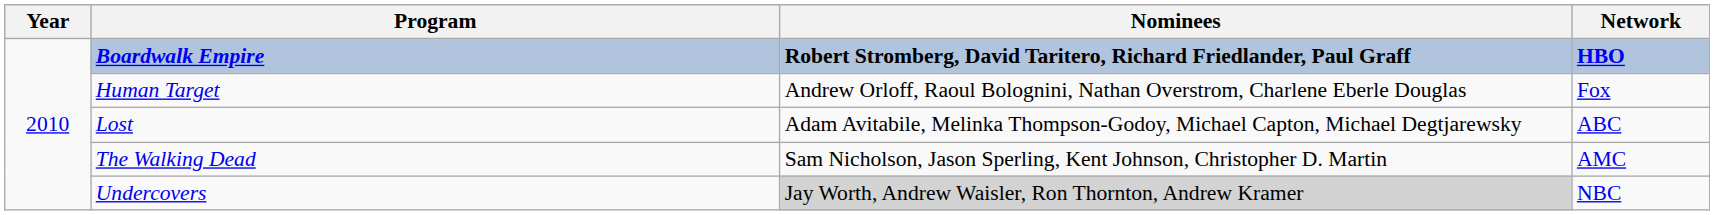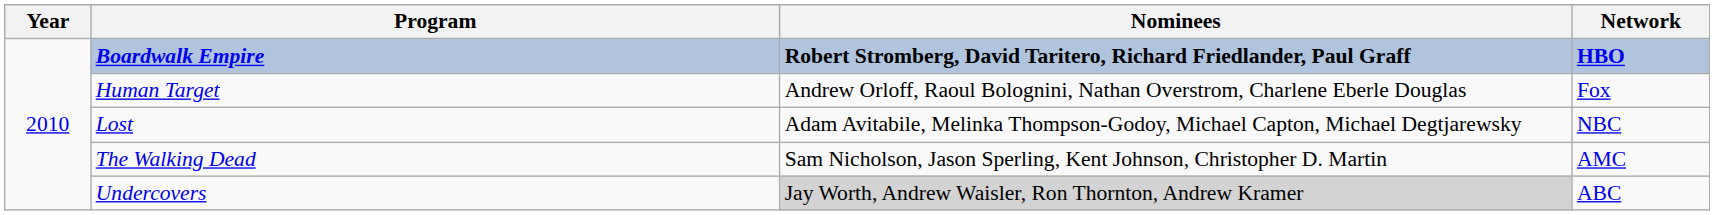 <table class="wikitable" style="width:100%">
 <tr bgcolor="#bebebe">
 <th width="5%">Year</th>
 <th width="40%">Program</th>
 <th width="46%">Nominees</th>
 <th width="8%">Network</th>
 </tr>
 <tr>
 <td rowspan="5" style="text-align:center;"><a href='#'>2010</a><br></td>
 <td style="background:#B0C4DE;"><strong><em><a href='#'>Boardwalk Empire</a></em></strong></td>
 <td style="background:#B0C4DE;"><strong>Robert Stromberg, David Taritero, Richard Friedlander, Paul Graff</strong></td>
 <td style="background:#B0C4DE;"><strong><a href='#'>HBO</a></strong></td>
 </tr>
 <tr>
 <td><em><a href='#'>Human Target</a></em></td>
 <td>Andrew Orloff, Raoul Bolognini, Nathan Overstrom, Charlene Eberle Douglas</td>
 <td><a href='#'>Fox</a></td>
 </tr>
 <tr>
 <td><em><a href='#'>Lost</a></em></td>
 <td>Adam Avitabile, Melinka Thompson-Godoy, Michael Capton, Michael Degtjarewsky</td>
-<td><a href='#'>ABC</a></td>
+<td><a href='#'>NBC</a></td>
 </tr>
 <tr>
 <td><em><a href='#'>The Walking Dead</a></em></td>
 <td>Sam Nicholson, Jason Sperling, Kent Johnson, Christopher D. Martin</td>
 <td><a href='#'>AMC</a></td>
 </tr>
 <tr>
 <td><em><a href='#'>Undercovers</a></em></td>
 <td style="background: lightgrey;">Jay Worth, Andrew Waisler, Ron Thornton, Andrew Kramer</td>
-<td><a href='#'>NBC</a></td>
+<td><a href='#'>ABC</a></td>
 </tr>
 </table>
